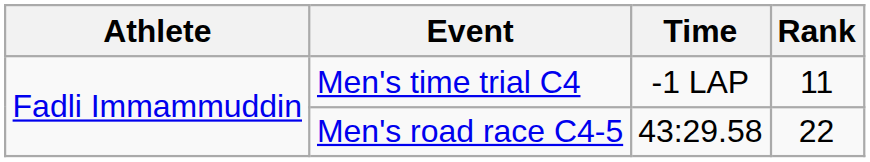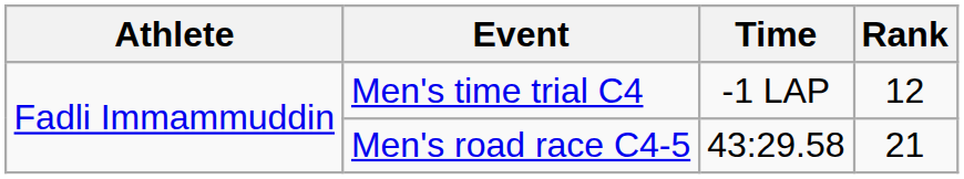 <table class="wikitable sortable" style="font-size:90%">
 <tr>
 <th>Athlete</th>
 <th>Event</th>
 <th>Time</th>
 <th>Rank</th>
 </tr>
 <tr align=center>
 <td rowspan="2" align=left><a href='#'>Fadli Immammuddin</a></td>
 <td align=left><a href='#'>Men's time trial C4</a></td>
 <td>-1 LAP</td>
-<td>11</td>
+<td>12</td>
 </tr>
 <tr align=center>
 <td align=left><a href='#'>Men's road race C4-5</a></td>
 <td>43:29.58</td>
-<td>22</td>
+<td>21</td>
 </tr>
 </table>
